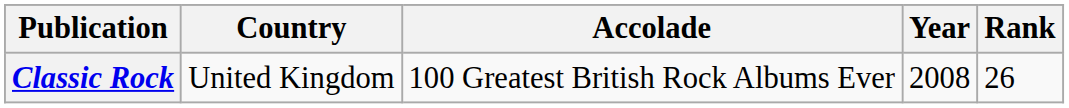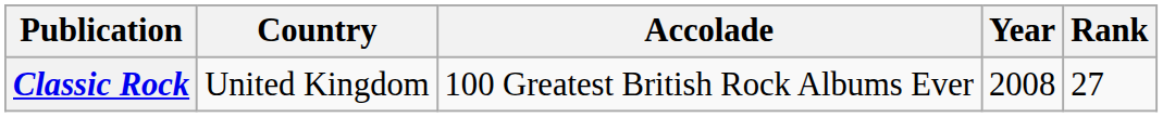 <table class="wikitable plainrowheaders">
 <tr>
 <th>Publication</th>
 <th>Country</th>
 <th>Accolade</th>
 <th>Year</th>
 <th style="text-align:center;">Rank</th>
 </tr>
 <tr>
 <th scope="row"><em><a href='#'>Classic Rock</a></em></th>
 <td>United Kingdom</td>
 <td>100 Greatest British Rock Albums Ever</td>
 <td>2008</td>
-<td>26</td>
+<td>27</td>
 </tr>
 </table>
